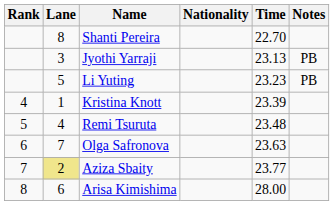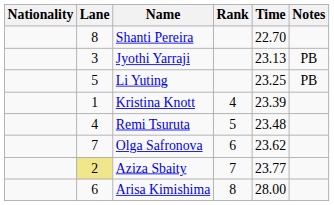 <table class="wikitable sortable" style="text-align:center">
 <tr>
-<th>Rank</th>
+<th>Nationality</th>
 <th>Lane</th>
 <th>Name</th>
-<th>Nationality</th>
+<th>Rank</th>
 <th>Time</th>
 <th>Notes</th>
 </tr>
 <tr>
-<td></td>
+<td align=left></td>
 <td>8</td>
 <td align=left><a href='#'>Shanti Pereira</a></td>
-<td align=left></td>
+<td></td>
 <td>22.70</td>
 <td></td>
 </tr>
 <tr>
-<td></td>
+<td align=left></td>
 <td>3</td>
 <td align=left><a href='#'>Jyothi Yarraji</a></td>
-<td align=left></td>
+<td></td>
 <td>23.13</td>
 <td>PB</td>
 </tr>
 <tr>
-<td></td>
+<td align=left></td>
 <td>5</td>
 <td align=left><a href='#'>Li Yuting</a></td>
-<td align=left></td>
-<td>23.23</td>
+<td></td>
+<td>23.25</td>
 <td>PB</td>
 </tr>
 <tr>
-<td>4</td>
+<td align=left></td>
 <td>1</td>
 <td align=left><a href='#'>Kristina Knott</a></td>
-<td align=left></td>
+<td>4</td>
 <td>23.39</td>
 <td></td>
 </tr>
 <tr>
-<td>5</td>
+<td align=left></td>
 <td>4</td>
 <td align=left><a href='#'>Remi Tsuruta</a></td>
-<td align=left></td>
+<td>5</td>
 <td>23.48</td>
 <td></td>
 </tr>
 <tr>
-<td>6</td>
+<td align=left></td>
 <td>7</td>
 <td align=left><a href='#'>Olga Safronova</a></td>
-<td align=left></td>
-<td>23.63</td>
+<td>6</td>
+<td>23.62</td>
 <td></td>
 </tr>
 <tr>
-<td>7</td>
+<td align=left></td>
 <td style="background: khaki;">2</td>
 <td align=left><a href='#'>Aziza Sbaity</a></td>
-<td align=left></td>
+<td>7</td>
 <td>23.77</td>
 <td></td>
 </tr>
 <tr>
-<td>8</td>
+<td align=left></td>
 <td>6</td>
 <td align=left><a href='#'>Arisa Kimishima</a></td>
-<td align=left></td>
+<td>8</td>
 <td>28.00</td>
 <td></td>
 </tr>
 </table>
